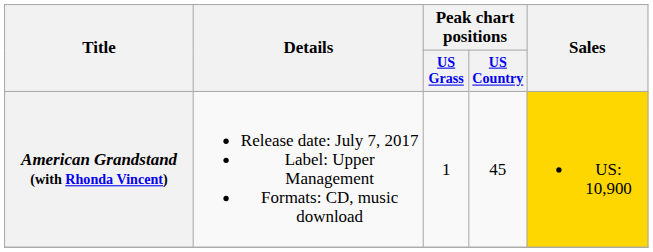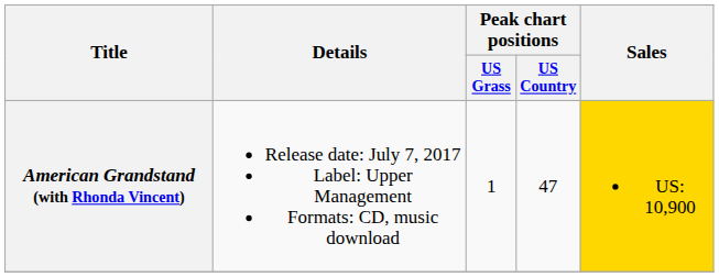 <table class="wikitable plainrowheaders" style="text-align:center;">
 <tr>
 <th rowspan="2" style="width:16em;">Title</th>
 <th rowspan="2" style="width:18em;">Details</th>
 <th colspan="2">Peak chart positions</th>
 <th rowspan="2" style="width:8em;">Sales</th>
 </tr>
 <tr style="font-size:smaller;">
 <th width="40"><a href='#'>US Grass</a><br></th>
 <th width="40"><a href='#'>US Country</a><br></th>
 </tr>
 <tr>
 <th scope="row"><em>American Grandstand</em><br><small>(with <a href='#'>Rhonda Vincent</a>)</small></th>
 <td><br><ul><li>Release date: July 7, 2017</li><li>Label: Upper Management</li><li>Formats: CD, music download</li></ul></td>
 <td>1</td>
-<td>45</td>
+<td>47</td>
 <td style="background: gold;"><br><ul><li>US: 10,900</li></ul></td>
 </tr>
 <tr>
 </tr>
 </table>
